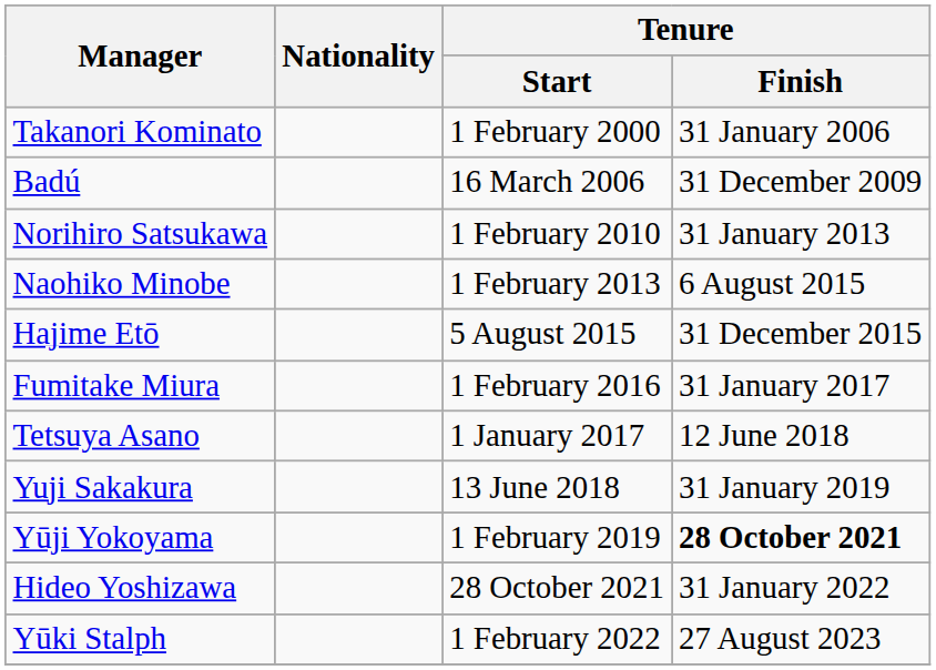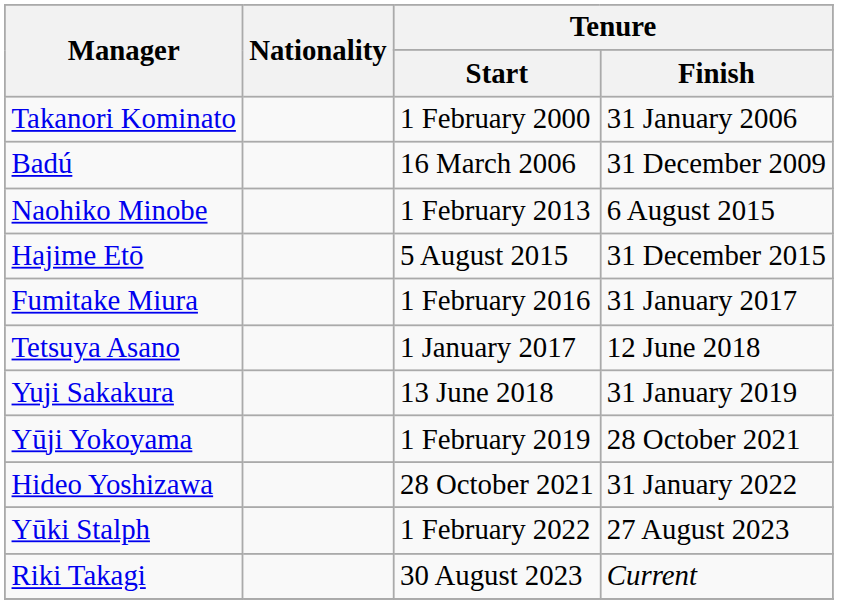 <table class="wikitable">
 <tr>
 <th rowspan="2">Manager</th>
 <th rowspan="2">Nationality</th>
 <th colspan="2">Tenure  </th>
 </tr>
 <tr>
 <th>Start</th>
 <th>Finish </th>
 </tr>
 <tr>
 <td><a href='#'>Takanori Kominato</a></td>
 <td></td>
 <td>1 February 2000</td>
 <td>31 January 2006<br></td>
 </tr>
 <tr>
 <td><a href='#'>Badú</a></td>
 <td></td>
 <td>16 March 2006</td>
 <td>31 December 2009<br></td>
-</tr>
-<tr>
-<td><a href='#'>Norihiro Satsukawa</a></td>
-<td></td>
-<td>1 February 2010</td>
-<td>31 January 2013<br></td>
 </tr>
 <tr>
 <td><a href='#'>Naohiko Minobe</a></td>
 <td></td>
 <td>1 February 2013</td>
 <td>6 August 2015<br></td>
 </tr>
 <tr>
 <td><a href='#'>Hajime Etō</a></td>
 <td></td>
 <td>5 August 2015</td>
 <td>31 December 2015<br></td>
 </tr>
 <tr>
 <td><a href='#'>Fumitake Miura</a></td>
 <td></td>
 <td>1 February 2016</td>
 <td>31 January 2017<br></td>
 </tr>
 <tr>
 <td><a href='#'>Tetsuya Asano</a></td>
 <td></td>
 <td>1 January 2017</td>
 <td>12 June 2018<br></td>
 </tr>
 <tr>
 <td><a href='#'>Yuji Sakakura </a></td>
 <td></td>
 <td>13 June 2018</td>
 <td>31 January 2019<br></td>
 </tr>
 <tr>
 <td><a href='#'>Yūji Yokoyama</a></td>
 <td></td>
 <td>1 February 2019</td>
-<td><strong>28 October 2021<br></strong></td>
+<td>28 October 2021<br></td>
 </tr>
 <tr>
 <td><a href='#'>Hideo Yoshizawa</a></td>
 <td></td>
 <td>28 October 2021</td>
 <td>31 January 2022<br></td>
 </tr>
 <tr>
 <td><a href='#'>Yūki Stalph</a></td>
 <td> </td>
 <td>1 February 2022</td>
 <td>27 August 2023<br></td>
 </tr>
 <tr>
+<td><a href='#'>Riki Takagi</a></td>
+<td></td>
+<td>30 August 2023</td>
+<td><em>Current</em><br></td>
+</tr>
+<tr>
 </tr>
 </table>
